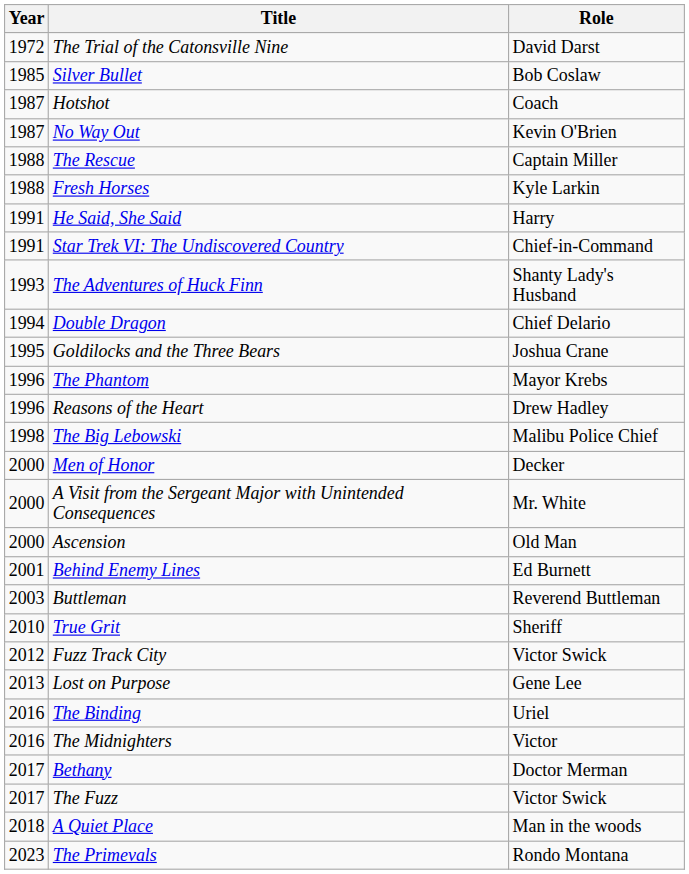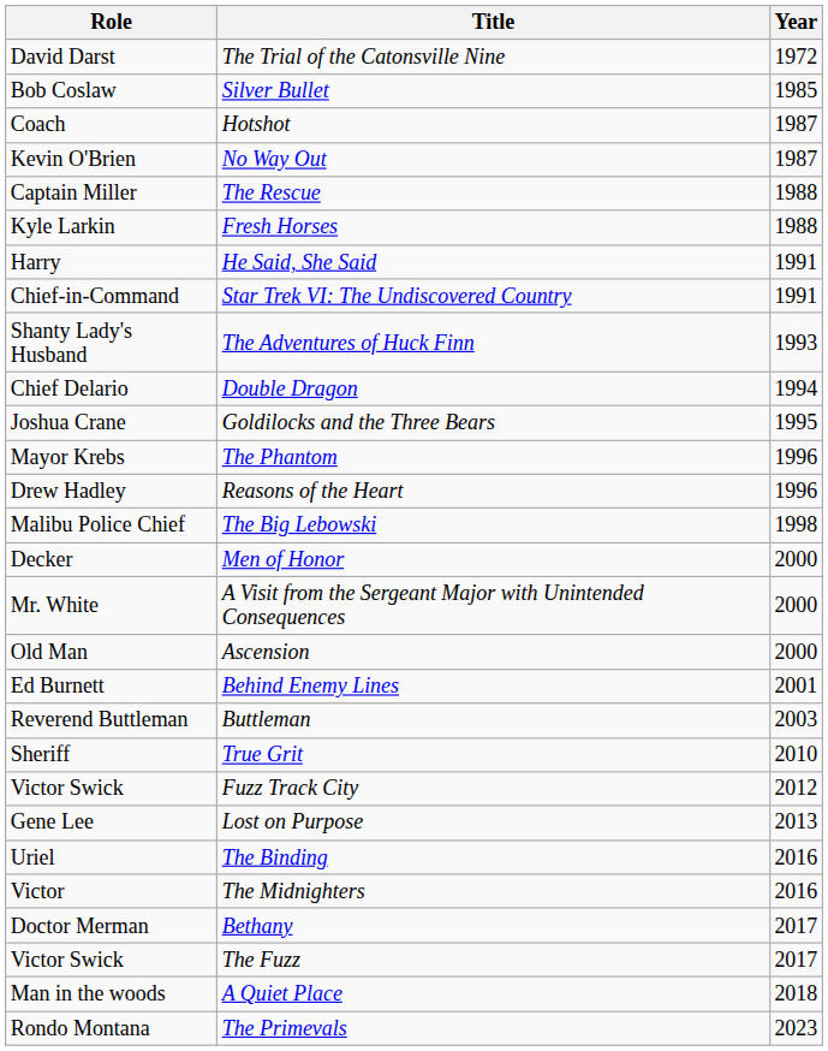 <table class="wikitable sortable">
 <tr>
+<th>Role</th>
+<th>Title</th>
 <th>Year</th>
-<th>Title</th>
-<th>Role</th>
 </tr>
 <tr>
+<td>David Darst</td>
+<td><em>The Trial of the Catonsville Nine</em></td>
 <td>1972</td>
-<td><em>The Trial of the Catonsville Nine</em></td>
-<td>David Darst</td>
 </tr>
 <tr>
+<td>Bob Coslaw</td>
+<td><em><a href='#'>Silver Bullet</a></em></td>
 <td>1985</td>
-<td><em><a href='#'>Silver Bullet</a></em></td>
-<td>Bob Coslaw</td>
 </tr>
 <tr>
+<td>Coach</td>
+<td><em>Hotshot</em></td>
 <td>1987</td>
-<td><em>Hotshot</em></td>
-<td>Coach</td>
 </tr>
 <tr>
+<td>Kevin O'Brien</td>
+<td><em><a href='#'>No Way Out</a></em></td>
 <td>1987</td>
-<td><em><a href='#'>No Way Out</a></em></td>
-<td>Kevin O'Brien</td>
 </tr>
 <tr>
+<td>Captain Miller</td>
+<td><em><a href='#'>The Rescue</a></em></td>
 <td>1988</td>
-<td><em><a href='#'>The Rescue</a></em></td>
-<td>Captain Miller</td>
 </tr>
 <tr>
+<td>Kyle Larkin</td>
+<td><em><a href='#'>Fresh Horses</a></em></td>
 <td>1988</td>
-<td><em><a href='#'>Fresh Horses</a></em></td>
-<td>Kyle Larkin</td>
 </tr>
 <tr>
+<td>Harry</td>
+<td><em><a href='#'>He Said, She Said</a></em></td>
 <td>1991</td>
-<td><em><a href='#'>He Said, She Said</a></em></td>
-<td>Harry</td>
 </tr>
 <tr>
+<td>Chief-in-Command</td>
+<td><em><a href='#'>Star Trek VI: The Undiscovered Country</a></em></td>
 <td>1991</td>
-<td><em><a href='#'>Star Trek VI: The Undiscovered Country</a></em></td>
-<td>Chief-in-Command</td>
 </tr>
 <tr>
+<td>Shanty Lady's Husband</td>
+<td><em><a href='#'>The Adventures of Huck Finn</a></em></td>
 <td>1993</td>
-<td><em><a href='#'>The Adventures of Huck Finn</a></em></td>
-<td>Shanty Lady's Husband</td>
 </tr>
 <tr>
+<td>Chief Delario</td>
+<td><em><a href='#'>Double Dragon</a></em></td>
 <td>1994</td>
-<td><em><a href='#'>Double Dragon</a></em></td>
-<td>Chief Delario</td>
 </tr>
 <tr>
+<td>Joshua Crane</td>
+<td><em>Goldilocks and the Three Bears</em></td>
 <td>1995</td>
-<td><em>Goldilocks and the Three Bears</em></td>
-<td>Joshua Crane</td>
 </tr>
 <tr>
+<td>Mayor Krebs</td>
+<td><em><a href='#'>The Phantom</a></em></td>
 <td>1996</td>
-<td><em><a href='#'>The Phantom</a></em></td>
-<td>Mayor Krebs</td>
 </tr>
 <tr>
+<td>Drew Hadley</td>
+<td><em>Reasons of the Heart</em></td>
 <td>1996</td>
-<td><em>Reasons of the Heart</em></td>
-<td>Drew Hadley</td>
 </tr>
 <tr>
+<td>Malibu Police Chief</td>
+<td><em><a href='#'>The Big Lebowski</a></em></td>
 <td>1998</td>
-<td><em><a href='#'>The Big Lebowski</a></em></td>
-<td>Malibu Police Chief</td>
 </tr>
 <tr>
+<td>Decker</td>
+<td><em><a href='#'>Men of Honor</a></em></td>
 <td>2000</td>
-<td><em><a href='#'>Men of Honor</a></em></td>
-<td>Decker</td>
 </tr>
 <tr>
+<td>Mr. White</td>
+<td><em>A Visit from the Sergeant Major with Unintended Consequences</em></td>
 <td>2000</td>
-<td><em>A Visit from the Sergeant Major with Unintended Consequences</em></td>
-<td>Mr. White</td>
 </tr>
 <tr>
+<td>Old Man</td>
+<td><em>Ascension</em></td>
 <td>2000</td>
-<td><em>Ascension</em></td>
-<td>Old Man</td>
 </tr>
 <tr>
+<td>Ed Burnett</td>
+<td><em><a href='#'>Behind Enemy Lines</a></em></td>
 <td>2001</td>
-<td><em><a href='#'>Behind Enemy Lines</a></em></td>
-<td>Ed Burnett</td>
 </tr>
 <tr>
+<td>Reverend Buttleman</td>
+<td><em>Buttleman</em></td>
 <td>2003</td>
-<td><em>Buttleman</em></td>
-<td>Reverend Buttleman</td>
 </tr>
 <tr>
+<td>Sheriff</td>
+<td><em><a href='#'>True Grit</a></em></td>
 <td>2010</td>
-<td><em><a href='#'>True Grit</a></em></td>
-<td>Sheriff</td>
 </tr>
 <tr>
+<td>Victor Swick</td>
+<td><em>Fuzz Track City</em></td>
 <td>2012</td>
-<td><em>Fuzz Track City</em></td>
-<td>Victor Swick</td>
 </tr>
 <tr>
+<td>Gene Lee</td>
+<td><em>Lost on Purpose</em></td>
 <td>2013</td>
-<td><em>Lost on Purpose</em></td>
-<td>Gene Lee</td>
 </tr>
 <tr>
+<td>Uriel</td>
+<td><em><a href='#'>The Binding</a></em></td>
 <td>2016</td>
-<td><em><a href='#'>The Binding</a></em></td>
-<td>Uriel</td>
 </tr>
 <tr>
+<td>Victor</td>
+<td><em>The Midnighters</em></td>
 <td>2016</td>
-<td><em>The Midnighters</em></td>
-<td>Victor</td>
 </tr>
 <tr>
+<td>Doctor Merman</td>
+<td><em><a href='#'>Bethany</a></em></td>
 <td>2017</td>
-<td><em><a href='#'>Bethany</a></em></td>
-<td>Doctor Merman</td>
 </tr>
 <tr>
+<td>Victor Swick</td>
+<td><em>The Fuzz</em></td>
 <td>2017</td>
-<td><em>The Fuzz</em></td>
-<td>Victor Swick</td>
 </tr>
 <tr>
+<td>Man in the woods</td>
+<td><em><a href='#'>A Quiet Place</a></em></td>
 <td>2018</td>
-<td><em><a href='#'>A Quiet Place</a></em></td>
-<td>Man in the woods</td>
 </tr>
 <tr>
+<td>Rondo Montana</td>
+<td><em><a href='#'>The Primevals</a></em></td>
 <td>2023</td>
-<td><em><a href='#'>The Primevals</a></em></td>
-<td>Rondo Montana</td>
 </tr>
 </table>
